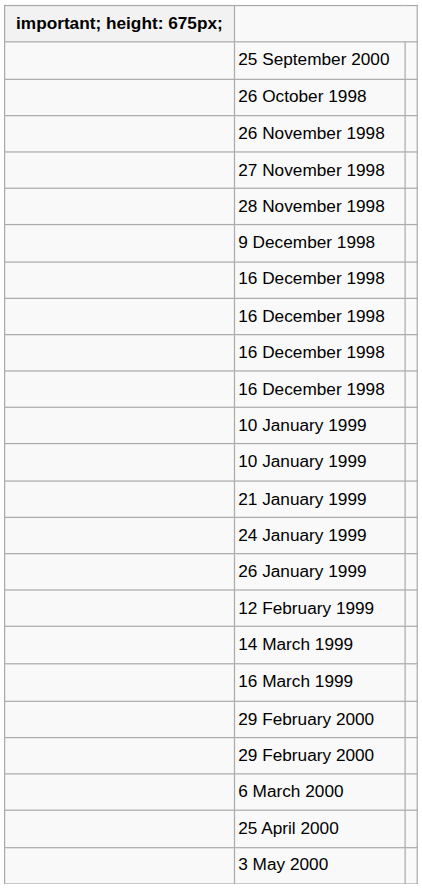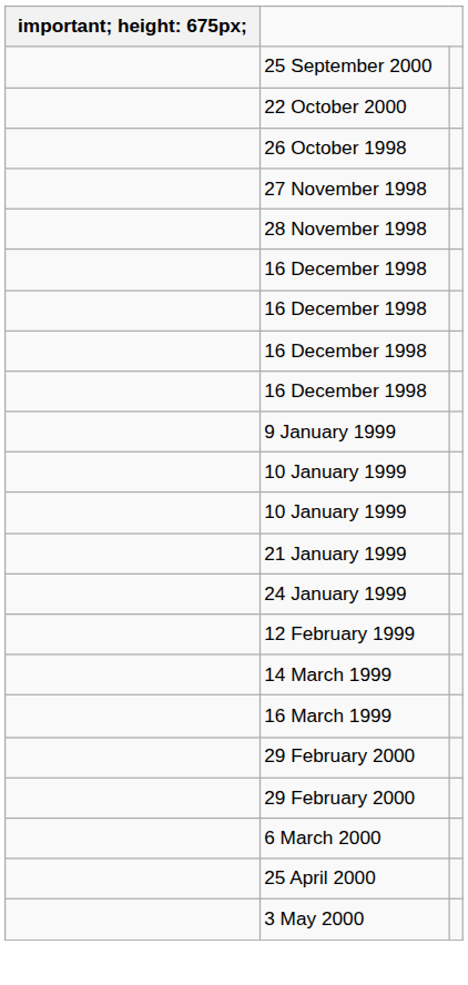 <table class="wikitable" style="font-size: 89%; float: left; width: 24em; margin-right: 1em; line-height: 1.65em">
 <tr>
 <th>important; height: 675px;</th>
 </tr>
 <tr>
 <td></td>
 <td>25 September 2000</td>
 <td><small></small></td>
 </tr>
 <tr>
 <td></td>
-<td>26 October 1998</td>
+<td>22 October 2000</td>
 <td><small></small></td>
 </tr>
 <tr>
 <td></td>
-<td>26 November 1998</td>
+<td>26 October 1998</td>
 <td><small></small></td>
 </tr>
 <tr>
 <td></td>
 <td>27 November 1998</td>
 <td><small></small></td>
 </tr>
 <tr>
 <td></td>
 <td>28 November 1998</td>
-<td><small></small></td>
-</tr>
-<tr>
-<td></td>
-<td>9 December 1998</td>
 <td><small></small></td>
 </tr>
 <tr>
 <td></td>
 <td>16 December 1998</td>
 <td><small></small></td>
 </tr>
 <tr>
 <td></td>
 <td>16 December 1998</td>
 <td><small></small></td>
 </tr>
 <tr>
 <td></td>
 <td>16 December 1998</td>
 <td><small></small></td>
 </tr>
 <tr>
 <td></td>
 <td>16 December 1998</td>
 <td><small></small></td>
 </tr>
 <tr>
 <td></td>
+<td>9 January 1999</td>
+<td><small></small></td>
+</tr>
+<tr>
+<td></td>
 <td>10 January 1999</td>
 <td><small></small></td>
 </tr>
 <tr>
 <td></td>
 <td>10 January 1999</td>
 <td><small></small></td>
 </tr>
 <tr>
 <td></td>
 <td>21 January 1999</td>
 <td><small></small></td>
 </tr>
 <tr>
 <td></td>
 <td>24 January 1999</td>
-<td><small></small></td>
-</tr>
-<tr>
-<td></td>
-<td>26 January 1999</td>
 <td><small></small></td>
 </tr>
 <tr>
 <td></td>
 <td>12 February 1999</td>
 <td><small></small></td>
 </tr>
 <tr>
 <td></td>
 <td>14 March 1999</td>
 <td><small></small></td>
 </tr>
 <tr>
 <td></td>
 <td>16 March 1999</td>
 <td><small></small> </td>
 </tr>
 <tr>
 <td></td>
 <td>29 February 2000</td>
 <td><small></small></td>
 </tr>
 <tr>
 <td></td>
 <td>29 February 2000</td>
 <td><small></small></td>
 </tr>
 <tr>
 <td></td>
 <td>6 March 2000</td>
 <td><small></small></td>
 </tr>
 <tr>
 <td></td>
 <td>25 April 2000</td>
 <td><small></small></td>
 </tr>
 <tr>
 <td></td>
 <td>3 May 2000</td>
 <td><small></small></td>
 </tr>
 </table>
